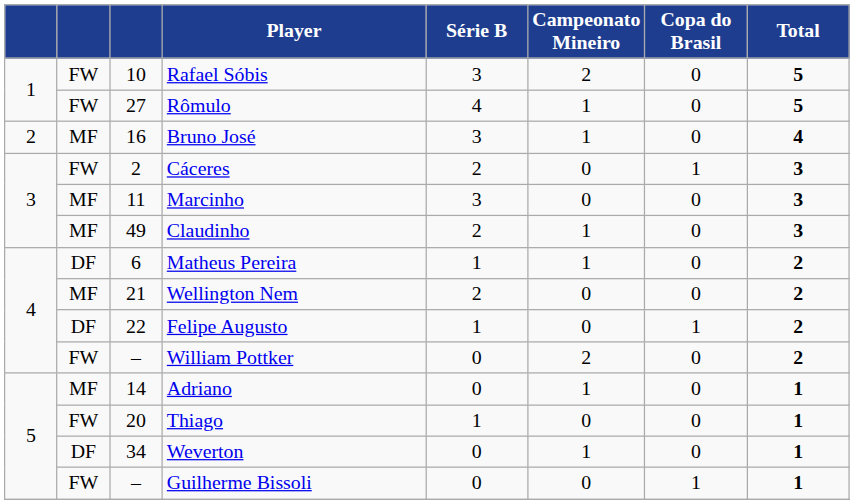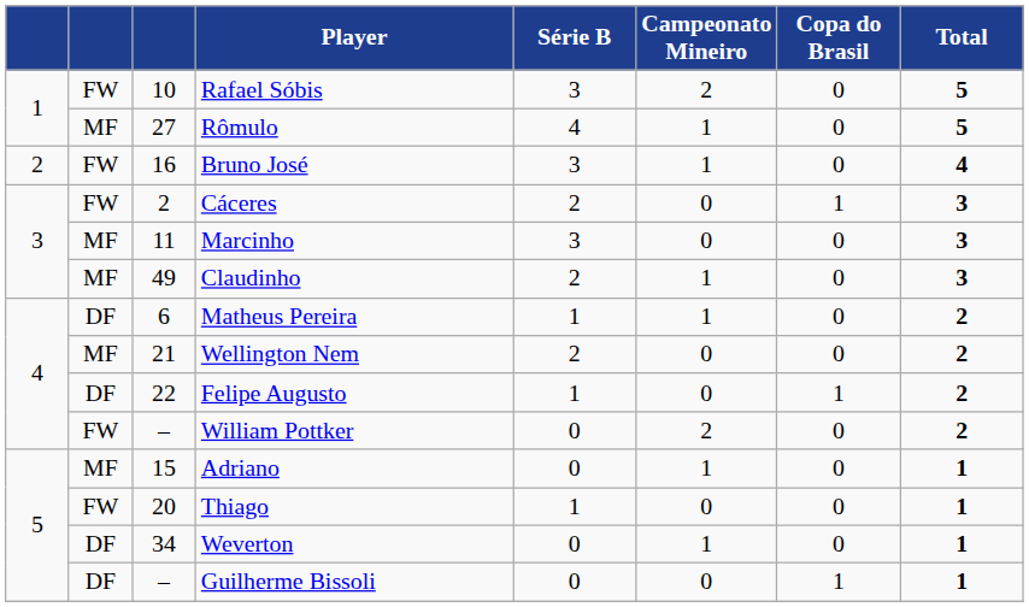 <table class="wikitable sortable" style="text-align:center">
 <tr>
 <th style="background:#1E3D8F; color:white; width:35px;"></th>
 <th style="background:#1E3D8F; color:white; width:35px;"></th>
 <th style="background:#1E3D8F; color:white; width:35px;"></th>
 <th style="background:#1E3D8F; color:white; width:205px;">Player</th>
 <th style="background:#1E3D8F; color:white; width:75px;">Série B</th>
 <th style="background:#1E3D8F; color:white; width:75px;">Campeonato Mineiro</th>
 <th style="background:#1E3D8F; color:white; width:75px;">Copa do Brasil</th>
 <th style="background:#1E3D8F; color:white; width:75px;">Total</th>
 </tr>
 <tr>
 <td rowspan="2">1</td>
 <td>FW</td>
 <td>10</td>
 <td align="left"> <a href='#'>Rafael Sóbis</a></td>
 <td>3</td>
 <td>2</td>
 <td>0</td>
 <td><strong>5</strong></td>
 </tr>
 <tr>
-<td>FW</td>
+<td>MF</td>
 <td>27</td>
 <td align="left"> <a href='#'>Rômulo</a></td>
 <td>4</td>
 <td>1</td>
 <td>0</td>
 <td><strong>5</strong></td>
 </tr>
 <tr>
 <td>2</td>
-<td>MF</td>
+<td>FW</td>
 <td>16</td>
 <td align="left"> <a href='#'>Bruno José</a></td>
 <td>3</td>
 <td>1</td>
 <td>0</td>
 <td><strong>4</strong></td>
 </tr>
 <tr>
 <td rowspan="3">3</td>
 <td>FW</td>
 <td>2</td>
 <td align="left"> <a href='#'>Cáceres</a></td>
 <td>2</td>
 <td>0</td>
 <td>1</td>
 <td><strong>3</strong></td>
 </tr>
 <tr>
 <td>MF</td>
 <td>11</td>
 <td align="left"> <a href='#'>Marcinho</a></td>
 <td>3</td>
 <td>0</td>
 <td>0</td>
 <td><strong>3</strong></td>
 </tr>
 <tr>
 <td>MF</td>
 <td>49</td>
 <td align="left"> <a href='#'>Claudinho</a></td>
 <td>2</td>
 <td>1</td>
 <td>0</td>
 <td><strong>3</strong></td>
 </tr>
 <tr>
 <td rowspan="4">4</td>
 <td>DF</td>
 <td>6</td>
 <td align="left"> <a href='#'>Matheus Pereira</a></td>
 <td>1</td>
 <td>1</td>
 <td>0</td>
 <td><strong>2</strong></td>
 </tr>
 <tr>
 <td>MF</td>
 <td>21</td>
 <td align="left"> <a href='#'>Wellington Nem</a></td>
 <td>2</td>
 <td>0</td>
 <td>0</td>
 <td><strong>2</strong></td>
 </tr>
 <tr>
 <td>DF</td>
 <td>22</td>
 <td align="left"> <a href='#'>Felipe Augusto</a></td>
 <td>1</td>
 <td>0</td>
 <td>1</td>
 <td><strong>2</strong></td>
 </tr>
 <tr>
 <td>FW</td>
 <td>–</td>
 <td align="left"> <a href='#'>William Pottker</a></td>
 <td>0</td>
 <td>2</td>
 <td>0</td>
 <td><strong>2</strong></td>
 </tr>
 <tr>
 <td rowspan="4">5</td>
 <td>MF</td>
-<td>14</td>
+<td>15</td>
 <td align="left"> <a href='#'>Adriano</a></td>
 <td>0</td>
 <td>1</td>
 <td>0</td>
 <td><strong>1</strong></td>
 </tr>
 <tr>
 <td>FW</td>
 <td>20</td>
 <td align="left"> <a href='#'>Thiago</a></td>
 <td>1</td>
 <td>0</td>
 <td>0</td>
 <td><strong>1</strong></td>
 </tr>
 <tr>
 <td>DF</td>
 <td>34</td>
 <td align="left"> <a href='#'>Weverton</a></td>
 <td>0</td>
 <td>1</td>
 <td>0</td>
 <td><strong>1</strong></td>
 </tr>
 <tr>
-<td>FW</td>
+<td>DF</td>
 <td>–</td>
 <td align="left"> <a href='#'>Guilherme Bissoli</a></td>
 <td>0</td>
 <td>0</td>
 <td>1</td>
 <td><strong>1</strong></td>
 </tr>
 <tr>
 </tr>
 </table>
